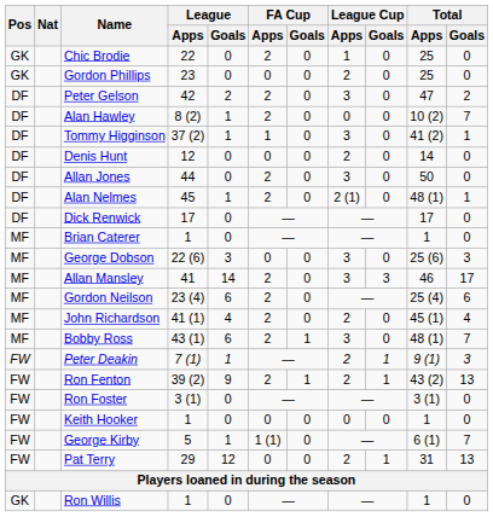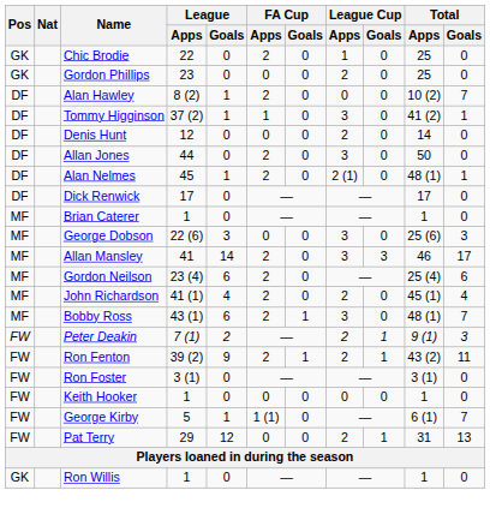 <table class="wikitable" style="text-align:center">
 <tr>
 <th rowspan="2">Pos</th>
 <th rowspan="2">Nat</th>
 <th rowspan="2">Name</th>
 <th colspan="2" style="width:85px;">League</th>
 <th colspan="2" style="width:85px;">FA Cup</th>
 <th colspan="2">League Cup</th>
 <th colspan="2" style="width:85px;">Total</th>
 </tr>
 <tr>
 <th>Apps</th>
 <th>Goals</th>
 <th>Apps</th>
 <th>Goals</th>
 <th>Apps</th>
 <th>Goals</th>
 <th>Apps</th>
 <th>Goals</th>
 </tr>
 <tr>
 <td>GK</td>
 <td></td>
 <td style="text-align:left;"><a href='#'>Chic Brodie</a></td>
 <td>22</td>
 <td>0</td>
 <td>2</td>
 <td>0</td>
 <td>1</td>
 <td>0</td>
 <td>25</td>
 <td>0</td>
 </tr>
 <tr>
 <td>GK</td>
 <td></td>
 <td style="text-align:left;"><a href='#'>Gordon Phillips</a></td>
 <td>23</td>
 <td>0</td>
 <td>0</td>
 <td>0</td>
 <td>2</td>
 <td>0</td>
 <td>25</td>
 <td>0</td>
-</tr>
-<tr>
-<td>DF</td>
-<td></td>
-<td style="text-align:left;"><a href='#'>Peter Gelson</a></td>
-<td>42</td>
-<td>2</td>
-<td>2</td>
-<td>0</td>
-<td>3</td>
-<td>0</td>
-<td>47</td>
-<td>2</td>
 </tr>
 <tr>
 <td>DF</td>
 <td></td>
 <td style="text-align:left;"><a href='#'>Alan Hawley</a></td>
 <td>8 (2)</td>
 <td>1</td>
 <td>2</td>
 <td>0</td>
 <td>0</td>
 <td>0</td>
 <td>10 (2)</td>
 <td>7</td>
 </tr>
 <tr>
 <td>DF</td>
 <td></td>
 <td style="text-align:left;"><a href='#'>Tommy Higginson</a></td>
 <td>37 (2)</td>
 <td>1</td>
 <td>1</td>
 <td>0</td>
 <td>3</td>
 <td>0</td>
 <td>41 (2)</td>
 <td>1</td>
 </tr>
 <tr>
 <td>DF</td>
 <td></td>
 <td style="text-align:left;"><a href='#'>Denis Hunt</a></td>
 <td>12</td>
 <td>0</td>
 <td>0</td>
 <td>0</td>
 <td>2</td>
 <td>0</td>
 <td>14</td>
 <td>0</td>
 </tr>
 <tr>
 <td>DF</td>
 <td></td>
 <td style="text-align:left;"><a href='#'>Allan Jones</a></td>
 <td>44</td>
 <td>0</td>
 <td>2</td>
 <td>0</td>
 <td>3</td>
 <td>0</td>
 <td>50</td>
 <td>0</td>
 </tr>
 <tr>
 <td>DF</td>
 <td></td>
 <td style="text-align:left;"><a href='#'>Alan Nelmes</a></td>
 <td>45</td>
 <td>1</td>
 <td>2</td>
 <td>0</td>
 <td>2 (1)</td>
 <td>0</td>
 <td>48 (1)</td>
 <td>1</td>
 </tr>
 <tr>
 <td>DF</td>
 <td></td>
 <td style="text-align:left;"><a href='#'>Dick Renwick</a></td>
 <td>17</td>
 <td>0</td>
 <td colspan="2">—</td>
 <td colspan="2">—</td>
 <td>17</td>
 <td>0</td>
 </tr>
 <tr>
 <td>MF</td>
 <td></td>
 <td style="text-align:left;"><a href='#'>Brian Caterer</a></td>
 <td>1</td>
 <td>0</td>
 <td colspan="2">—</td>
 <td colspan="2">—</td>
 <td>1</td>
 <td>0</td>
 </tr>
 <tr>
 <td>MF</td>
 <td></td>
 <td style="text-align:left;"><a href='#'>George Dobson</a></td>
 <td>22 (6)</td>
 <td>3</td>
 <td>0</td>
 <td>0</td>
 <td>3</td>
 <td>0</td>
 <td>25 (6)</td>
 <td>3</td>
 </tr>
 <tr>
 <td>MF</td>
 <td></td>
 <td style="text-align:left;"><a href='#'>Allan Mansley</a></td>
 <td>41</td>
 <td>14</td>
 <td>2</td>
 <td>0</td>
 <td>3</td>
 <td>3</td>
 <td>46</td>
 <td>17</td>
 </tr>
 <tr>
 <td>MF</td>
 <td></td>
 <td style="text-align:left;"><a href='#'>Gordon Neilson</a></td>
 <td>23 (4)</td>
 <td>6</td>
 <td>2</td>
 <td>0</td>
 <td colspan="2">—</td>
 <td>25 (4)</td>
 <td>6</td>
 </tr>
 <tr>
 <td>MF</td>
 <td></td>
 <td style="text-align:left;"><a href='#'>John Richardson</a></td>
 <td>41 (1)</td>
 <td>4</td>
 <td>2</td>
 <td>0</td>
 <td>2</td>
 <td>0</td>
 <td>45 (1)</td>
 <td>4</td>
 </tr>
 <tr>
 <td>MF</td>
 <td></td>
 <td style="text-align:left;"><a href='#'>Bobby Ross</a></td>
 <td>43 (1)</td>
 <td>6</td>
 <td>2</td>
 <td>1</td>
 <td>3</td>
 <td>0</td>
 <td>48 (1)</td>
 <td>7</td>
 </tr>
 <tr>
 <td><em>FW</em></td>
 <td><em></em></td>
 <td style="text-align:left;"><a href='#'><em>Peter Deakin</em></a></td>
 <td><em>7 (1)</em></td>
-<td><em>1</em></td>
+<td><em>2</em></td>
 <td colspan="2"><em>—</em></td>
 <td><em>2</em></td>
 <td><em>1</em></td>
 <td><em>9 (1)</em></td>
 <td><em>3</em></td>
 </tr>
 <tr>
 <td>FW</td>
 <td></td>
 <td style="text-align:left;"><a href='#'>Ron Fenton</a></td>
 <td>39 (2)</td>
 <td>9</td>
 <td>2</td>
 <td>1</td>
 <td>2</td>
 <td>1</td>
 <td>43 (2)</td>
-<td>13</td>
+<td>11</td>
 </tr>
 <tr>
 <td>FW</td>
 <td></td>
 <td style="text-align:left;"><a href='#'>Ron Foster</a></td>
 <td>3 (1)</td>
 <td>0</td>
 <td colspan="2">—</td>
 <td colspan="2">—</td>
 <td>3 (1)</td>
 <td>0</td>
 </tr>
 <tr>
 <td>FW</td>
 <td></td>
 <td style="text-align:left;"><a href='#'>Keith Hooker</a></td>
 <td>1</td>
 <td>0</td>
 <td>0</td>
 <td>0</td>
 <td>0</td>
 <td>0</td>
 <td>1</td>
 <td>0</td>
 </tr>
 <tr>
 <td>FW</td>
 <td></td>
 <td style="text-align:left;"><a href='#'>George Kirby</a></td>
 <td>5</td>
 <td>1</td>
 <td>1 (1)</td>
 <td>0</td>
 <td colspan="2">—</td>
 <td>6 (1)</td>
 <td>7</td>
 </tr>
 <tr>
 <td>FW</td>
 <td></td>
 <td style="text-align:left;"><a href='#'>Pat Terry</a></td>
 <td>29</td>
 <td>12</td>
 <td>0</td>
 <td>0</td>
 <td>2</td>
 <td>1</td>
 <td>31</td>
 <td>13</td>
 </tr>
 <tr>
 <th colspan="11">Players loaned in during the season</th>
 </tr>
 <tr>
 <td>GK</td>
 <td></td>
 <td style="text-align:left;"><a href='#'>Ron Willis</a></td>
 <td>1</td>
 <td>0</td>
 <td colspan="2">—</td>
 <td colspan="2">—</td>
 <td>1</td>
 <td>0</td>
 </tr>
 </table>
